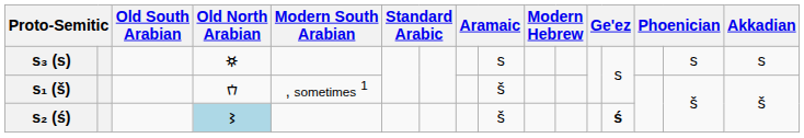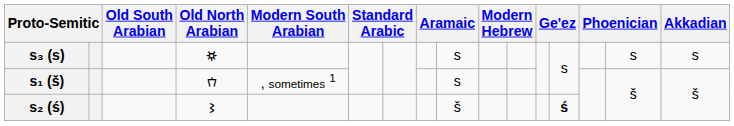 <table class="wikitable" style="text-align:center;">
 <tr>
 <th colspan="2">Proto-Semitic</th>
 <th><a href='#'>Old South</a><br><a href='#'>Arabian</a></th>
 <th><a href='#'>Old North</a><br><a href='#'>Arabian</a></th>
 <th><a href='#'>Modern South</a><br><a href='#'>Arabian</a></th>
 <th colspan="2"><a href='#'>Standard</a><br><a href='#'>Arabic</a></th>
 <th colspan="2"><a href='#'>Aramaic</a></th>
 <th colspan="2"><a href='#'>Modern</a><br><a href='#'>Hebrew</a></th>
 <th colspan="2"><a href='#'>Ge'ez</a></th>
 <th colspan="2"><a href='#'>Phoenician</a></th>
 <th><a href='#'>Akkadian</a></th>
 </tr>
 <tr>
 <th>s₃ (s)</th>
 <th></th>
 <td></td>
 <td>𐪏</td>
 <td></td>
 <td rowspan="2"><big></big></td>
 <td rowspan="2"></td>
 <td></td>
 <td>s</td>
 <td></td>
 <td></td>
 <td rowspan="2"></td>
 <td rowspan="2">s</td>
 <td></td>
 <td>s</td>
 <td>s</td>
 </tr>
 <tr>
 <th>s₁ (š)</th>
 <th></th>
 <td></td>
 <td>𐪊</td>
 <td>, <small>sometimes</small> <sup>1</sup></td>
 <td></td>
-<td>š</td>
+<td>s</td>
 <td></td>
 <td></td>
 <td rowspan="2"></td>
 <td rowspan="2">š</td>
 <td rowspan="2">š</td>
 </tr>
 <tr>
 <th>s₂ (ś)</th>
 <th></th>
 <td></td>
-<td style="background: lightblue;">𐪆</td>
+<td>𐪆</td>
 <td></td>
 <td><big></big></td>
 <td></td>
 <td></td>
 <td>š</td>
 <td></td>
 <td></td>
 <td></td>
 <td><strong>ś</strong></td>
 </tr>
 </table>
